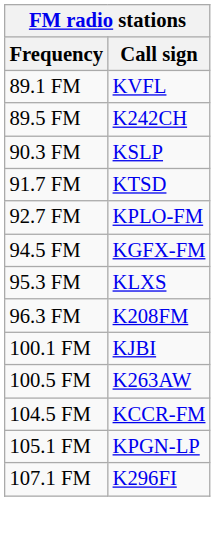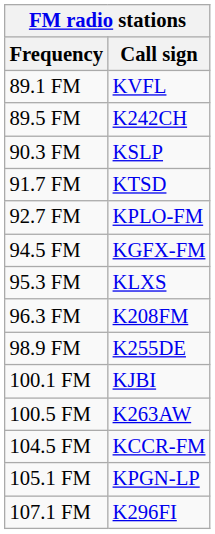 <table class="wikitable">
 <tr>
 <th align="center" colspan="2"><a href='#'>FM radio</a> stations</th>
 </tr>
 <tr>
 <th>Frequency</th>
 <th>Call sign</th>
 </tr>
 <tr>
 <td>89.1 FM</td>
 <td><a href='#'>KVFL</a></td>
 </tr>
 <tr>
 <td>89.5 FM</td>
 <td><a href='#'>K242CH</a></td>
 </tr>
 <tr>
 <td>90.3 FM</td>
 <td><a href='#'>KSLP</a></td>
 </tr>
 <tr>
 <td>91.7 FM</td>
 <td><a href='#'>KTSD</a></td>
 </tr>
 <tr>
 <td>92.7 FM</td>
 <td><a href='#'>KPLO-FM</a></td>
 </tr>
 <tr>
 <td>94.5 FM</td>
 <td><a href='#'>KGFX-FM</a></td>
 </tr>
 <tr>
 <td>95.3 FM</td>
 <td><a href='#'>KLXS</a></td>
 </tr>
 <tr>
 <td>96.3 FM</td>
 <td><a href='#'>K208FM</a></td>
 </tr>
 <tr>
+<td>98.9 FM</td>
+<td><a href='#'>K255DE</a></td>
+</tr>
+<tr>
 <td>100.1 FM</td>
 <td><a href='#'>KJBI</a></td>
 </tr>
 <tr>
 <td>100.5 FM</td>
 <td><a href='#'>K263AW</a></td>
 </tr>
 <tr>
 <td>104.5 FM</td>
 <td><a href='#'>KCCR-FM</a></td>
 </tr>
 <tr>
 <td>105.1 FM</td>
 <td><a href='#'>KPGN-LP</a></td>
 </tr>
 <tr>
 <td>107.1 FM</td>
 <td><a href='#'>K296FI</a></td>
 </tr>
 </table>
